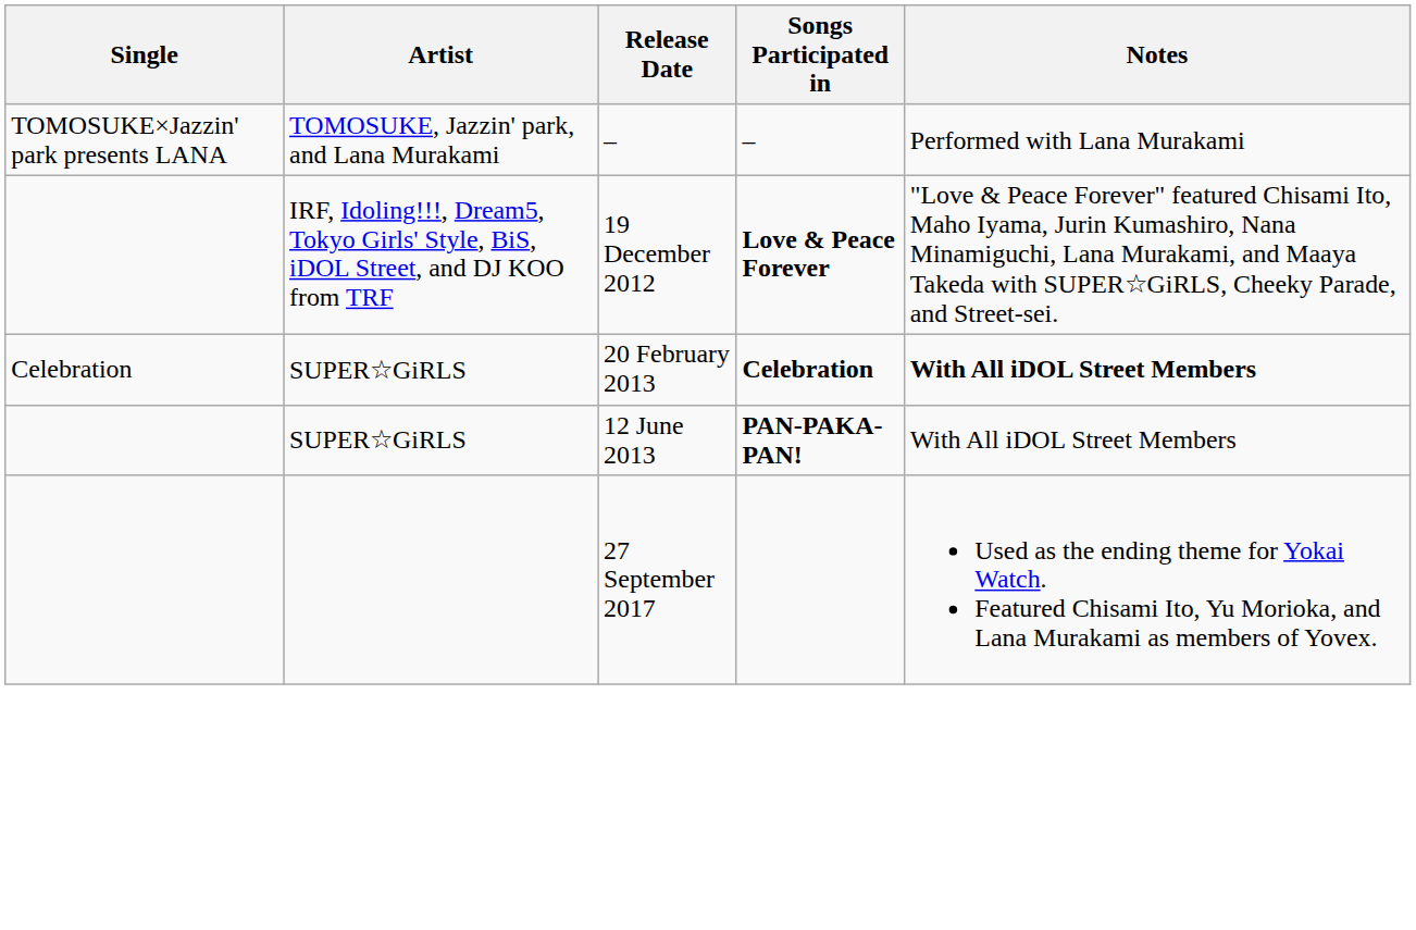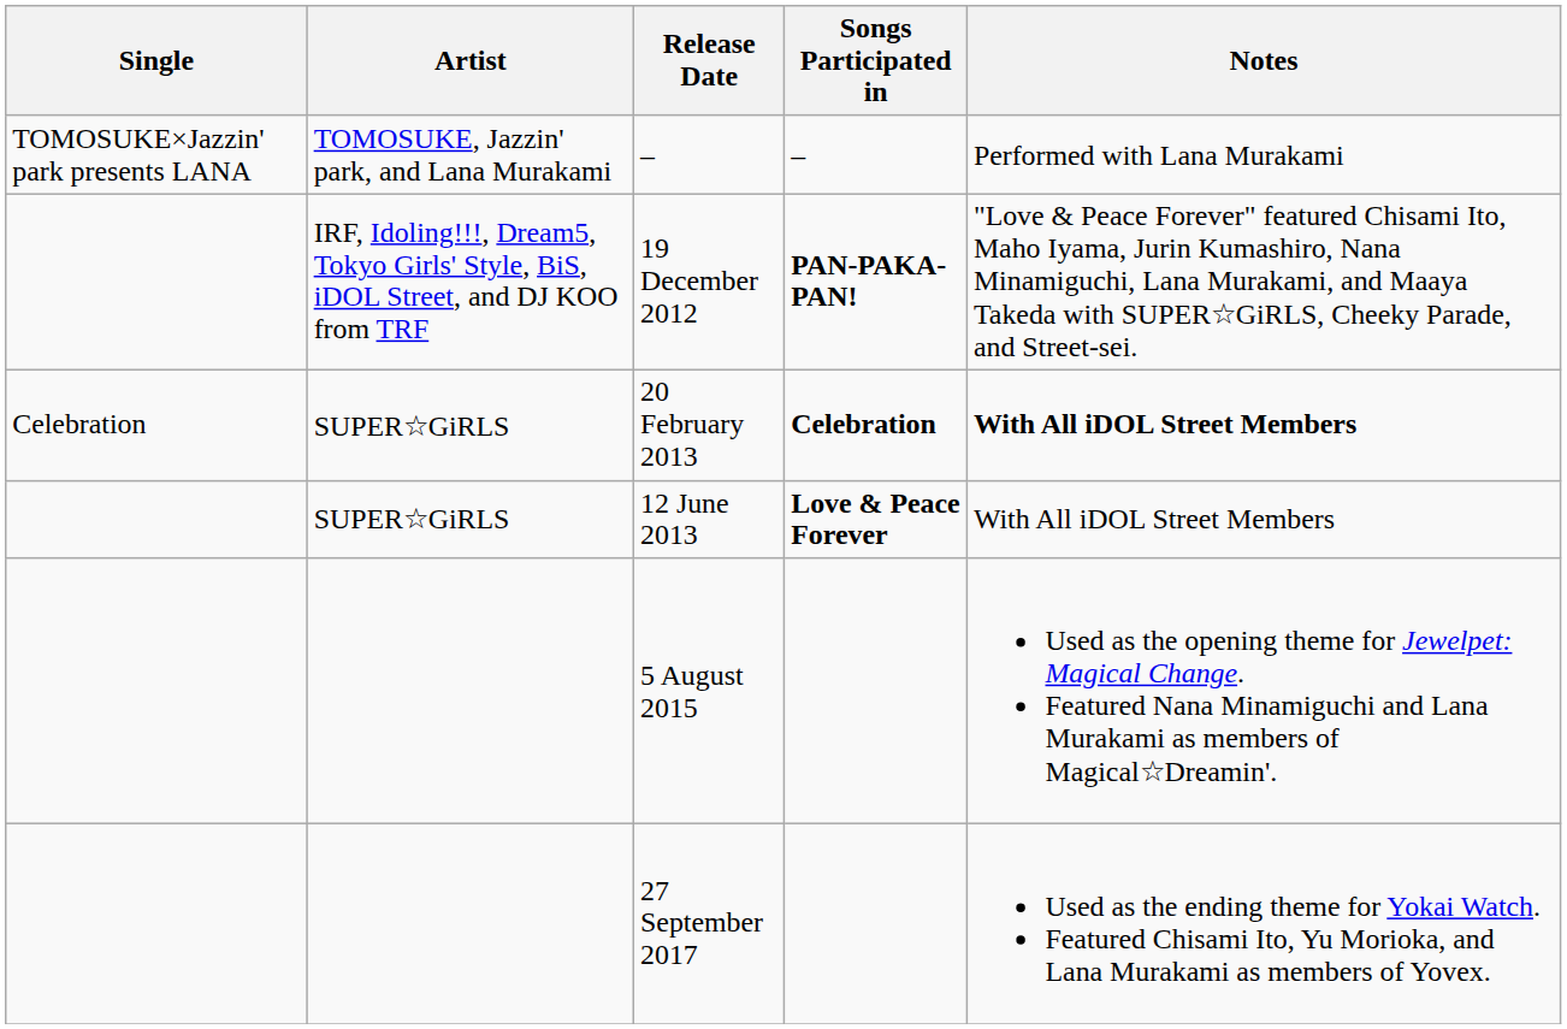 <table class="wikitable">
 <tr>
 <th>Single</th>
 <th>Artist</th>
 <th>Release Date</th>
 <th>Songs Participated in</th>
 <th>Notes</th>
 </tr>
 <tr>
 <td>TOMOSUKE×Jazzin' park presents LANA</td>
 <td><a href='#'>TOMOSUKE</a>, Jazzin' park, and Lana Murakami</td>
 <td>–</td>
 <td>–</td>
 <td>Performed with Lana Murakami</td>
 </tr>
 <tr>
 <td></td>
 <td>IRF, <a href='#'>Idoling!!!</a>, <a href='#'>Dream5</a>, <a href='#'>Tokyo Girls' Style</a>, <a href='#'>BiS</a>, <a href='#'>iDOL Street</a>, and DJ KOO from <a href='#'>TRF</a></td>
 <td>19 December 2012</td>
-<td><strong>Love & Peace Forever</strong></td>
+<td><strong>PAN-PAKA-PAN!</strong></td>
 <td>"Love & Peace Forever" featured Chisami Ito, Maho Iyama, Jurin Kumashiro, Nana Minamiguchi, Lana Murakami, and Maaya Takeda with SUPER☆GiRLS, Cheeky Parade, and Street-sei.</td>
 </tr>
 <tr>
 <td>Celebration</td>
 <td>SUPER☆GiRLS</td>
 <td>20 February 2013</td>
 <td><strong>Celebration</strong></td>
 <td><strong>With All iDOL Street Members</strong></td>
 </tr>
 <tr>
 <td></td>
 <td>SUPER☆GiRLS</td>
 <td>12 June 2013</td>
-<td><strong>PAN-PAKA-PAN!</strong></td>
+<td><strong>Love & Peace Forever</strong></td>
 <td>With All iDOL Street Members</td>
+</tr>
+<tr>
+<td></td>
+<td></td>
+<td>5 August 2015</td>
+<td><strong></strong></td>
+<td><br><ul><li>Used as the opening theme for <em><a href='#'>Jewelpet: Magical Change</a></em>.</li><li>Featured Nana Minamiguchi and Lana Murakami as members of Magical☆Dreamin'.</li></ul></td>
 </tr>
 <tr>
 <td></td>
 <td></td>
 <td>27 September 2017</td>
 <td><strong></strong></td>
 <td><br><ul><li>Used as the ending theme for <a href='#'>Yokai Watch</a>.</li><li>Featured Chisami Ito, Yu Morioka, and Lana Murakami as members of Yovex.</li></ul></td>
 </tr>
 </table>
